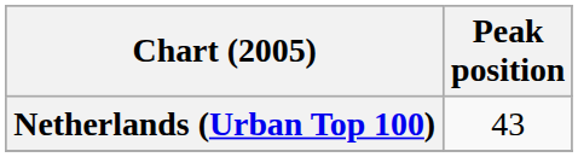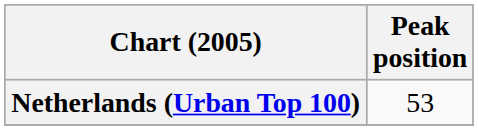 <table class="wikitable sortable plainrowheaders" style="text-align:center">
 <tr>
 <th scope="col">Chart (2005)</th>
 <th scope="col">Peak<br>position</th>
 </tr>
 <tr>
 <th scope="row">Netherlands (<a href='#'>Urban Top 100</a>)</th>
-<td>43</td>
+<td>53</td>
 </tr>
 <tr>
 </tr>
 <tr>
 </tr>
 </table>
